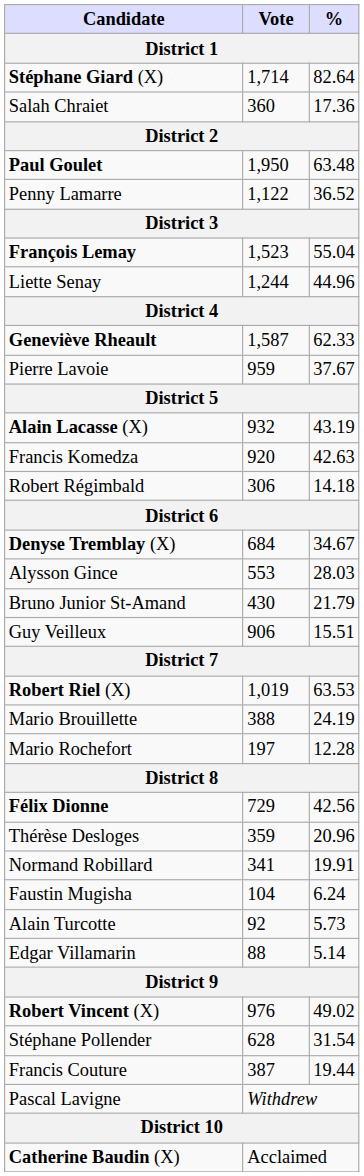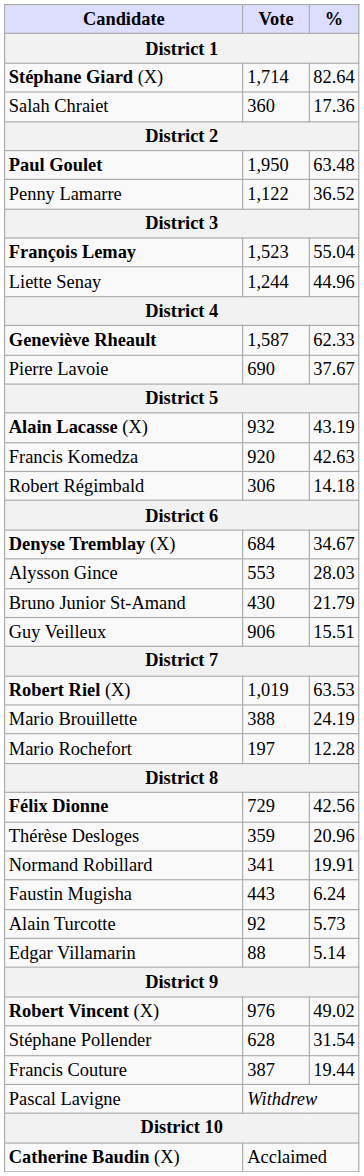 <table class="wikitable">
 <tr>
 <th style="background:#ddf; width:200px;">Candidate</th>
 <th style="background:#ddf; width:50px;">Vote</th>
 <th style="background:#ddf; width:30px;">%</th>
 </tr>
 <tr>
 <th colspan="3">District 1</th>
 </tr>
 <tr>
 <td><strong>Stéphane Giard</strong> (X)</td>
 <td>1,714</td>
 <td>82.64</td>
 </tr>
 <tr>
 <td>Salah Chraiet</td>
 <td>360</td>
 <td>17.36</td>
 </tr>
 <tr>
 <th colspan="3">District 2</th>
 </tr>
 <tr>
 <td><strong>Paul Goulet</strong></td>
 <td>1,950</td>
 <td>63.48</td>
 </tr>
 <tr>
 <td>Penny Lamarre</td>
 <td>1,122</td>
 <td>36.52</td>
 </tr>
 <tr>
 <th colspan="3">District 3</th>
 </tr>
 <tr>
 <td><strong>François Lemay</strong></td>
 <td>1,523</td>
 <td>55.04</td>
 </tr>
 <tr>
 <td>Liette Senay</td>
 <td>1,244</td>
 <td>44.96</td>
 </tr>
 <tr>
 <th colspan="3">District 4</th>
 </tr>
 <tr>
 <td><strong>Geneviève Rheault</strong></td>
 <td>1,587</td>
 <td>62.33</td>
 </tr>
 <tr>
 <td>Pierre Lavoie</td>
-<td>959</td>
+<td>690</td>
 <td>37.67</td>
 </tr>
 <tr>
 <th colspan="3">District 5</th>
 </tr>
 <tr>
 <td><strong>Alain Lacasse</strong> (X)</td>
 <td>932</td>
 <td>43.19</td>
 </tr>
 <tr>
 <td>Francis Komedza</td>
 <td>920</td>
 <td>42.63</td>
 </tr>
 <tr>
 <td>Robert Régimbald</td>
 <td>306</td>
 <td>14.18</td>
 </tr>
 <tr>
 <th colspan="3">District 6</th>
 </tr>
 <tr>
 <td><strong>Denyse Tremblay</strong> (X)</td>
 <td>684</td>
 <td>34.67</td>
 </tr>
 <tr>
 <td>Alysson Gince</td>
 <td>553</td>
 <td>28.03</td>
 </tr>
 <tr>
 <td>Bruno Junior St-Amand</td>
 <td>430</td>
 <td>21.79</td>
 </tr>
 <tr>
 <td>Guy Veilleux</td>
 <td>906</td>
 <td>15.51</td>
 </tr>
 <tr>
 <th colspan="3">District 7</th>
 </tr>
 <tr>
 <td><strong>Robert Riel</strong> (X)</td>
 <td>1,019</td>
 <td>63.53</td>
 </tr>
 <tr>
 <td>Mario Brouillette</td>
 <td>388</td>
 <td>24.19</td>
 </tr>
 <tr>
 <td>Mario Rochefort</td>
 <td>197</td>
 <td>12.28</td>
 </tr>
 <tr>
 <th colspan="3">District 8</th>
 </tr>
 <tr>
 <td><strong>Félix Dionne</strong></td>
 <td>729</td>
 <td>42.56</td>
 </tr>
 <tr>
 <td>Thérèse Desloges</td>
 <td>359</td>
 <td>20.96</td>
 </tr>
 <tr>
 <td>Normand Robillard</td>
 <td>341</td>
 <td>19.91</td>
 </tr>
 <tr>
 <td>Faustin Mugisha</td>
-<td>104</td>
+<td>443</td>
 <td>6.24</td>
 </tr>
 <tr>
 <td>Alain Turcotte</td>
 <td>92</td>
 <td>5.73</td>
 </tr>
 <tr>
 <td>Edgar Villamarin</td>
 <td>88</td>
 <td>5.14</td>
 </tr>
 <tr>
 <th colspan="3">District 9</th>
 </tr>
 <tr>
 <td><strong>Robert Vincent</strong> (X)</td>
 <td>976</td>
 <td>49.02</td>
 </tr>
 <tr>
 <td>Stéphane Pollender</td>
 <td>628</td>
 <td>31.54</td>
 </tr>
 <tr>
 <td>Francis Couture</td>
 <td>387</td>
 <td>19.44</td>
 </tr>
 <tr>
 <td>Pascal Lavigne</td>
 <td colspan="2"><em>Withdrew</em></td>
 </tr>
 <tr>
 <th colspan="3">District 10</th>
 </tr>
 <tr>
 <td><strong>Catherine Baudin</strong> (X)</td>
 <td colspan="2">Acclaimed</td>
 </tr>
 </table>
